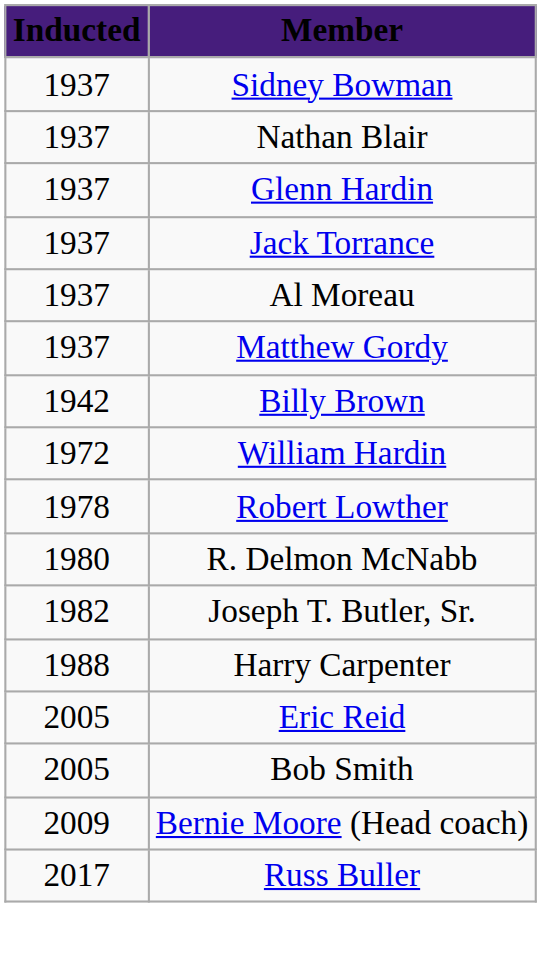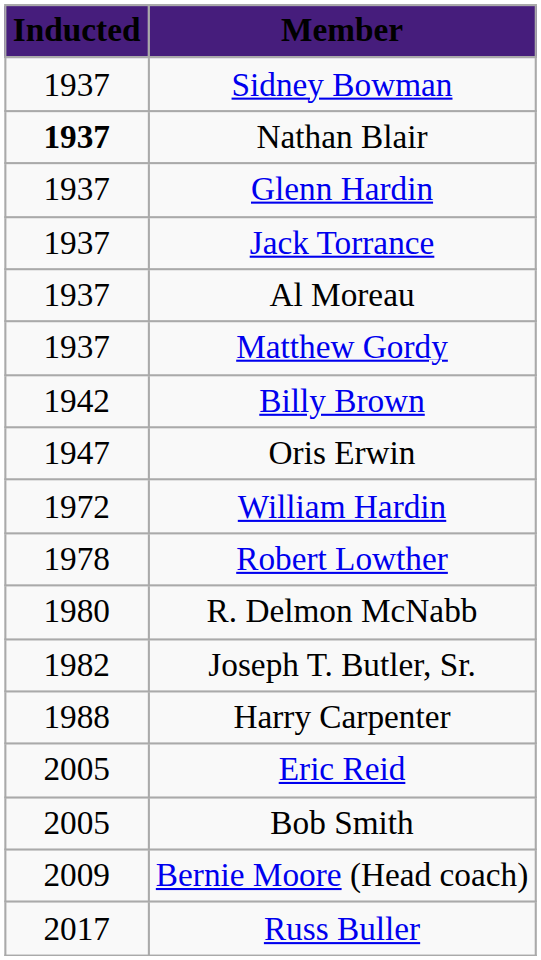 <table style="margin: 1em auto 1em auto" class="wikitable sortable">
 <tr>
 <th style="background:#461d7c; text-align:center;"><span>Inducted</span></th>
 <th style="background:#461d7c; text-align:center;"><span>Member</span></th>
 </tr>
 <tr style="text-align:center;">
 <td>1937</td>
 <td><a href='#'>Sidney Bowman</a></td>
 </tr>
 <tr style="text-align:center;">
-<td>1937</td>
+<td><strong>1937</strong></td>
 <td>Nathan Blair</td>
 </tr>
 <tr style="text-align:center;">
 <td>1937</td>
 <td><a href='#'>Glenn Hardin</a></td>
 </tr>
 <tr style="text-align:center;">
 <td>1937</td>
 <td><a href='#'>Jack Torrance</a></td>
 </tr>
 <tr style="text-align:center;">
 <td>1937</td>
 <td>Al Moreau</td>
 </tr>
 <tr style="text-align:center;">
 <td>1937</td>
 <td><a href='#'>Matthew Gordy</a></td>
 </tr>
 <tr style="text-align:center;">
 <td>1942</td>
 <td><a href='#'>Billy Brown</a></td>
+</tr>
+<tr style="text-align:center;">
+<td>1947</td>
+<td>Oris Erwin</td>
 </tr>
 <tr style="text-align:center;">
 <td>1972</td>
 <td><a href='#'>William Hardin</a></td>
 </tr>
 <tr style="text-align:center;">
 <td>1978</td>
 <td><a href='#'>Robert Lowther</a></td>
 </tr>
 <tr style="text-align:center;">
 <td>1980</td>
 <td>R. Delmon McNabb</td>
 </tr>
 <tr style="text-align:center;">
 <td>1982</td>
 <td>Joseph T. Butler, Sr.</td>
 </tr>
 <tr style="text-align:center;">
 <td>1988</td>
 <td>Harry Carpenter</td>
 </tr>
 <tr style="text-align:center;">
 <td>2005</td>
 <td><a href='#'>Eric Reid</a></td>
 </tr>
 <tr style="text-align:center;">
 <td>2005</td>
 <td>Bob Smith</td>
 </tr>
 <tr style="text-align:center;">
 <td>2009</td>
 <td><a href='#'>Bernie Moore</a> (Head coach)</td>
 </tr>
 <tr style="text-align:center;">
 <td>2017</td>
 <td><a href='#'>Russ Buller</a></td>
 </tr>
 </table>
